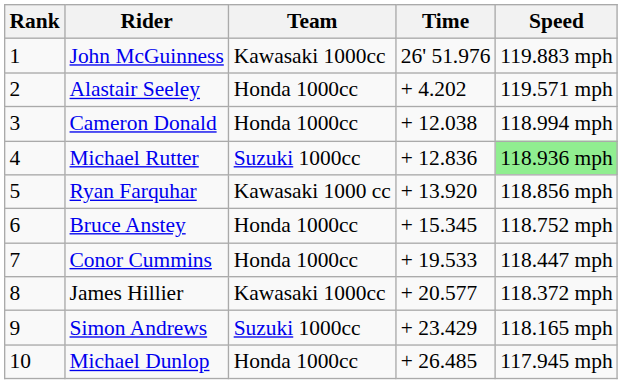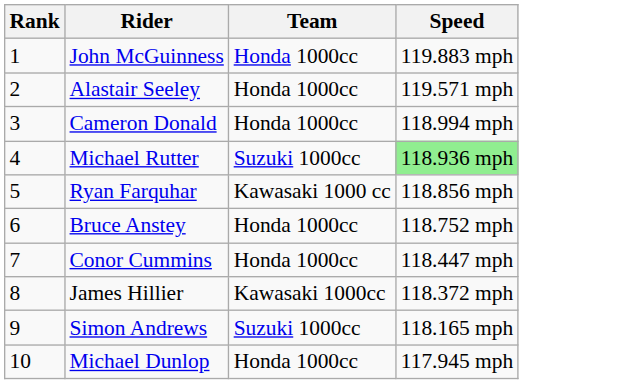 <table class="wikitable">
 <tr style="background:#efefef;">
 <th>Rank</th>
 <th>Rider</th>
 <th>Team</th>
-<th>Time</th>
 <th>Speed</th>
 </tr>
 <tr>
 <td>1</td>
 <td> <a href='#'>John McGuinness</a></td>
-<td>Kawasaki 1000cc</td>
-<td>26' 51.976</td>
+<td><a href='#'>Honda</a> 1000cc</td>
 <td>119.883 mph</td>
 </tr>
 <tr>
 <td>2</td>
 <td> <a href='#'>Alastair Seeley</a></td>
 <td>Honda 1000cc</td>
-<td>+ 4.202</td>
 <td>119.571 mph</td>
 </tr>
 <tr>
 <td>3</td>
 <td> <a href='#'>Cameron Donald</a></td>
 <td>Honda 1000cc</td>
-<td>+ 12.038</td>
 <td>118.994 mph</td>
 </tr>
 <tr>
 <td>4</td>
 <td> <a href='#'>Michael Rutter</a></td>
 <td><a href='#'>Suzuki</a> 1000cc</td>
-<td>+ 12.836</td>
 <td style="background: lightgreen;">118.936 mph</td>
 </tr>
 <tr>
 <td>5</td>
 <td> <a href='#'>Ryan Farquhar</a></td>
 <td>Kawasaki 1000 cc</td>
-<td>+ 13.920</td>
 <td>118.856 mph</td>
 </tr>
 <tr>
 <td>6</td>
 <td> <a href='#'>Bruce Anstey</a></td>
 <td>Honda 1000cc</td>
-<td>+ 15.345</td>
 <td>118.752 mph</td>
 </tr>
 <tr>
 <td>7</td>
 <td> <a href='#'>Conor Cummins</a></td>
 <td>Honda 1000cc</td>
-<td>+ 19.533</td>
 <td>118.447 mph</td>
 </tr>
 <tr>
 <td>8</td>
 <td> James Hillier</td>
 <td>Kawasaki 1000cc</td>
-<td>+ 20.577</td>
 <td>118.372 mph</td>
 </tr>
 <tr>
 <td>9</td>
 <td> <a href='#'>Simon Andrews</a></td>
 <td><a href='#'>Suzuki</a> 1000cc</td>
-<td>+ 23.429</td>
 <td>118.165 mph</td>
 </tr>
 <tr>
 <td>10</td>
 <td> <a href='#'>Michael Dunlop</a></td>
 <td>Honda 1000cc</td>
-<td>+ 26.485</td>
 <td>117.945 mph</td>
 </tr>
 </table>
